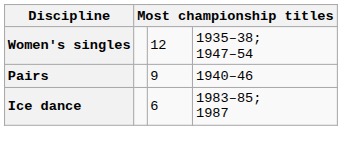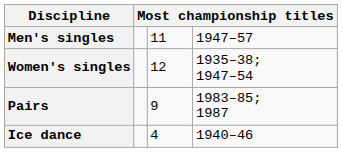 <table class="wikitable unsortable" style="text-align:left">
 <tr>
 <th scope="col">Discipline</th>
 <th colspan="3" scope="col">Most championship titles</th>
+</tr>
+<tr>
+<th scope="row" style="text-align:left">Men's singles</th>
+<td></td>
+<td>11</td>
+<td>1947–57</td>
 </tr>
 <tr>
 <th scope="row" style="text-align:left">Women's singles</th>
 <td></td>
 <td>12</td>
 <td>1935–38;<br>1947–54</td>
 </tr>
 <tr>
 <th scope="row" style="text-align:left">Pairs</th>
 <td></td>
 <td>9</td>
-<td>1940–46</td>
+<td>1983–85;<br>1987</td>
 </tr>
 <tr>
 <th scope="row" style="text-align:left">Ice dance</th>
 <td></td>
-<td>6</td>
-<td>1983–85;<br>1987</td>
+<td>4</td>
+<td>1940–46</td>
 </tr>
 </table>
